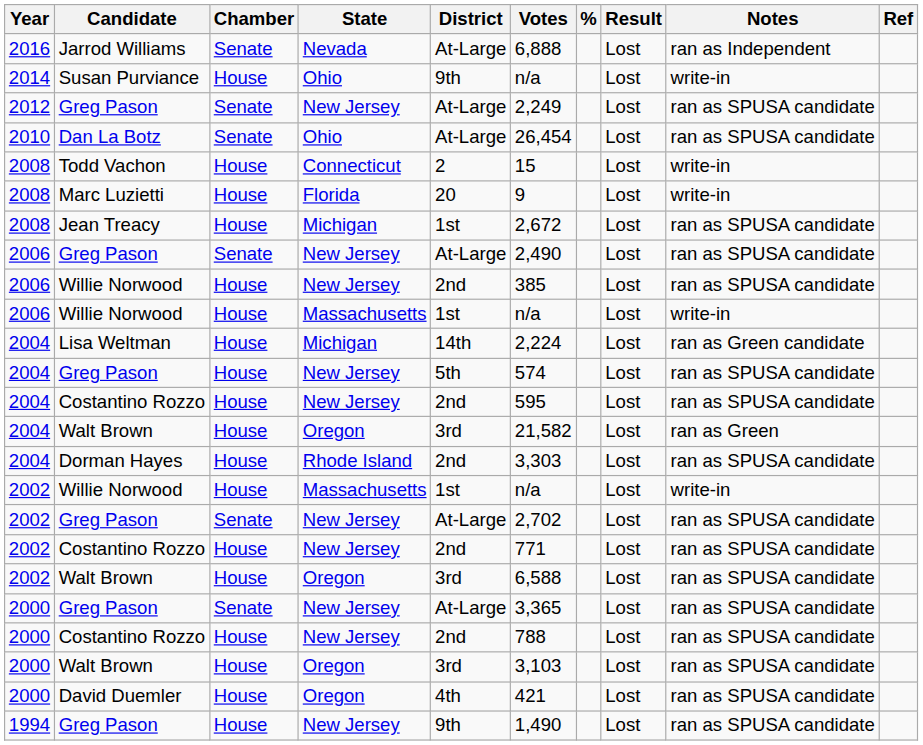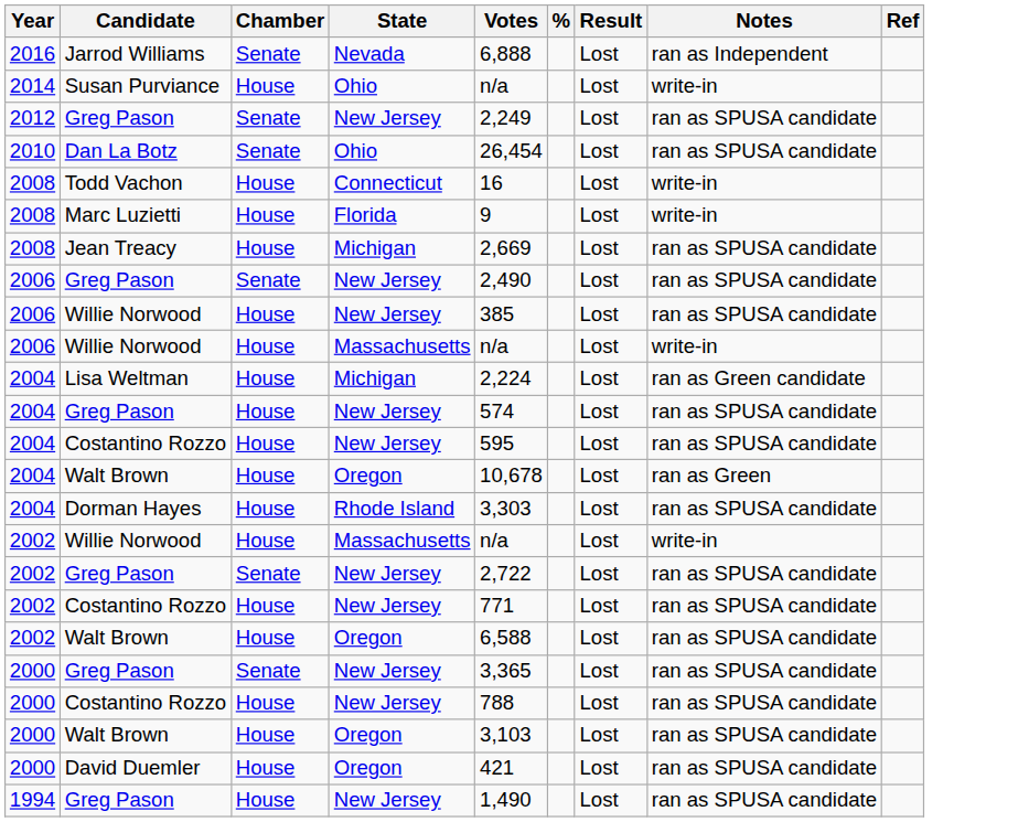 <table class="wikitable sortable" style="font-size:100%">
 <tr>
 <th>Year</th>
 <th>Candidate</th>
 <th>Chamber</th>
 <th>State</th>
-<th>District</th>
 <th>Votes</th>
 <th>%</th>
 <th>Result</th>
 <th>Notes</th>
 <th>Ref</th>
 </tr>
 <tr>
 <td><a href='#'>2016</a></td>
 <td>Jarrod Williams</td>
 <td><a href='#'>Senate</a></td>
 <td><a href='#'>Nevada</a></td>
-<td>At-Large</td>
 <td>6,888</td>
 <td></td>
 <td> Lost</td>
 <td>ran as Independent</td>
 <td></td>
 </tr>
 <tr>
 <td><a href='#'>2014</a></td>
 <td>Susan Purviance</td>
 <td><a href='#'>House</a></td>
 <td><a href='#'>Ohio</a></td>
-<td>9th</td>
 <td>n/a</td>
 <td></td>
 <td> Lost</td>
 <td>write-in</td>
 <td></td>
 </tr>
 <tr>
 <td><a href='#'>2012</a></td>
 <td><a href='#'>Greg Pason</a></td>
 <td><a href='#'>Senate</a></td>
 <td><a href='#'>New Jersey</a></td>
-<td>At-Large</td>
 <td>2,249</td>
 <td></td>
 <td> Lost</td>
 <td>ran as SPUSA candidate</td>
 <td></td>
 </tr>
 <tr>
 <td><a href='#'>2010</a></td>
 <td><a href='#'>Dan La Botz</a></td>
 <td><a href='#'>Senate</a></td>
 <td><a href='#'>Ohio</a></td>
-<td>At-Large</td>
 <td>26,454</td>
 <td></td>
 <td> Lost</td>
 <td>ran as SPUSA candidate</td>
 <td></td>
 </tr>
 <tr>
 <td><a href='#'>2008</a></td>
 <td>Todd Vachon</td>
 <td><a href='#'>House</a></td>
 <td><a href='#'>Connecticut</a></td>
-<td>2</td>
-<td>15</td>
+<td>16</td>
 <td></td>
 <td> Lost</td>
 <td>write-in</td>
 <td></td>
 </tr>
 <tr>
 <td><a href='#'>2008</a></td>
 <td>Marc Luzietti</td>
 <td><a href='#'>House</a></td>
 <td><a href='#'>Florida</a></td>
-<td>20</td>
 <td>9</td>
 <td></td>
 <td> Lost</td>
 <td>write-in</td>
 <td></td>
 </tr>
 <tr>
 <td><a href='#'>2008</a></td>
 <td>Jean Treacy</td>
 <td><a href='#'>House</a></td>
 <td><a href='#'>Michigan</a></td>
-<td>1st</td>
-<td>2,672</td>
+<td>2,669</td>
 <td></td>
 <td> Lost</td>
 <td>ran as SPUSA candidate</td>
 <td></td>
 </tr>
 <tr>
 <td><a href='#'>2006</a></td>
 <td><a href='#'>Greg Pason</a></td>
 <td><a href='#'>Senate</a></td>
 <td><a href='#'>New Jersey</a></td>
-<td>At-Large</td>
 <td>2,490</td>
 <td></td>
 <td> Lost</td>
 <td>ran as SPUSA candidate</td>
 <td></td>
 </tr>
 <tr>
 <td><a href='#'>2006</a></td>
 <td>Willie Norwood</td>
 <td><a href='#'>House</a></td>
 <td><a href='#'>New Jersey</a></td>
-<td>2nd</td>
 <td>385</td>
 <td></td>
 <td> Lost</td>
 <td>ran as SPUSA candidate</td>
 <td></td>
 </tr>
 <tr>
 <td><a href='#'>2006</a></td>
 <td>Willie Norwood</td>
 <td><a href='#'>House</a></td>
 <td><a href='#'>Massachusetts</a></td>
-<td>1st</td>
 <td>n/a</td>
 <td></td>
 <td> Lost</td>
 <td>write-in</td>
 <td></td>
 </tr>
 <tr>
 <td><a href='#'>2004</a></td>
 <td>Lisa Weltman</td>
 <td><a href='#'>House</a></td>
 <td><a href='#'>Michigan</a></td>
-<td>14th</td>
 <td>2,224</td>
 <td></td>
 <td> Lost</td>
 <td>ran as Green candidate</td>
 <td></td>
 </tr>
 <tr>
 <td><a href='#'>2004</a></td>
 <td><a href='#'>Greg Pason</a></td>
 <td><a href='#'>House</a></td>
 <td><a href='#'>New Jersey</a></td>
-<td>5th</td>
 <td>574</td>
 <td></td>
 <td> Lost</td>
 <td>ran as SPUSA candidate</td>
 <td></td>
 </tr>
 <tr>
 <td><a href='#'>2004</a></td>
 <td>Costantino Rozzo</td>
 <td><a href='#'>House</a></td>
 <td><a href='#'>New Jersey</a></td>
-<td>2nd</td>
 <td>595</td>
 <td></td>
 <td> Lost</td>
 <td>ran as SPUSA candidate</td>
 <td></td>
 </tr>
 <tr>
 <td><a href='#'>2004</a></td>
 <td>Walt Brown</td>
 <td><a href='#'>House</a></td>
 <td><a href='#'>Oregon</a></td>
-<td>3rd</td>
-<td>21,582</td>
+<td>10,678</td>
 <td></td>
 <td> Lost</td>
 <td>ran as Green</td>
 <td></td>
 </tr>
 <tr>
 <td><a href='#'>2004</a></td>
 <td>Dorman Hayes</td>
 <td><a href='#'>House</a></td>
 <td><a href='#'>Rhode Island</a></td>
-<td>2nd</td>
 <td>3,303</td>
 <td></td>
 <td> Lost</td>
 <td>ran as SPUSA candidate</td>
 <td></td>
 </tr>
 <tr>
 <td><a href='#'>2002</a></td>
 <td>Willie Norwood</td>
 <td><a href='#'>House</a></td>
 <td><a href='#'>Massachusetts</a></td>
-<td>1st</td>
 <td>n/a</td>
 <td></td>
 <td> Lost</td>
 <td>write-in</td>
 <td></td>
 </tr>
 <tr>
 <td><a href='#'>2002</a></td>
 <td><a href='#'>Greg Pason</a></td>
 <td><a href='#'>Senate</a></td>
 <td><a href='#'>New Jersey</a></td>
-<td>At-Large</td>
-<td>2,702</td>
+<td>2,722</td>
 <td></td>
 <td> Lost</td>
 <td>ran as SPUSA candidate</td>
 <td></td>
 </tr>
 <tr>
 <td><a href='#'>2002</a></td>
 <td>Costantino Rozzo</td>
 <td><a href='#'>House</a></td>
 <td><a href='#'>New Jersey</a></td>
-<td>2nd</td>
 <td>771</td>
 <td></td>
 <td> Lost</td>
 <td>ran as SPUSA candidate</td>
 <td></td>
 </tr>
 <tr>
 <td><a href='#'>2002</a></td>
 <td>Walt Brown</td>
 <td><a href='#'>House</a></td>
 <td><a href='#'>Oregon</a></td>
-<td>3rd</td>
 <td>6,588</td>
 <td></td>
 <td> Lost</td>
 <td>ran as SPUSA candidate</td>
 <td></td>
 </tr>
 <tr>
 <td><a href='#'>2000</a></td>
 <td><a href='#'>Greg Pason</a></td>
 <td><a href='#'>Senate</a></td>
 <td><a href='#'>New Jersey</a></td>
-<td>At-Large</td>
 <td>3,365</td>
 <td></td>
 <td> Lost</td>
 <td>ran as SPUSA candidate</td>
 <td></td>
 </tr>
 <tr>
 <td><a href='#'>2000</a></td>
 <td>Costantino Rozzo</td>
 <td><a href='#'>House</a></td>
 <td><a href='#'>New Jersey</a></td>
-<td>2nd</td>
 <td>788</td>
 <td></td>
 <td> Lost</td>
 <td>ran as SPUSA candidate</td>
 <td></td>
 </tr>
 <tr>
 <td><a href='#'>2000</a></td>
 <td>Walt Brown</td>
 <td><a href='#'>House</a></td>
 <td><a href='#'>Oregon</a></td>
-<td>3rd</td>
 <td>3,103</td>
 <td></td>
 <td> Lost</td>
 <td>ran as SPUSA candidate</td>
 <td></td>
 </tr>
 <tr>
 <td><a href='#'>2000</a></td>
 <td>David Duemler</td>
 <td><a href='#'>House</a></td>
 <td><a href='#'>Oregon</a></td>
-<td>4th</td>
 <td>421</td>
 <td></td>
 <td> Lost</td>
 <td>ran as SPUSA candidate</td>
 <td></td>
 </tr>
 <tr>
 <td><a href='#'>1994</a></td>
 <td><a href='#'>Greg Pason</a></td>
 <td><a href='#'>House</a></td>
 <td><a href='#'>New Jersey</a></td>
-<td>9th</td>
 <td>1,490</td>
 <td></td>
 <td> Lost</td>
 <td>ran as SPUSA candidate</td>
 <td></td>
 </tr>
 </table>
